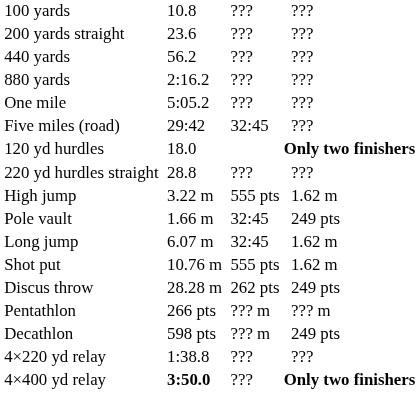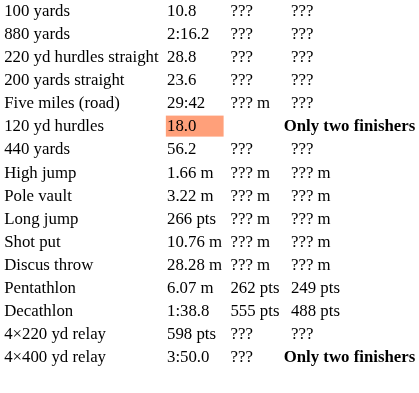 <table>
 <tr>
 <td>100 yards</td>
 <td></td>
 <td>10.8</td>
+<td></td>
+<td>???</td>
+<td></td>
+<td>???</td>
+</tr>
+<tr>
+<td>880 yards</td>
+<td></td>
+<td>2:16.2</td>
+<td></td>
+<td>???</td>
+<td></td>
+<td>???</td>
+</tr>
+<tr>
+<td>220 yd hurdles straight</td>
+<td></td>
+<td>28.8</td>
 <td></td>
 <td>???</td>
 <td></td>
 <td>???</td>
 </tr>
 <tr>
 <td>200 yards straight</td>
 <td></td>
 <td>23.6</td>
 <td></td>
 <td>???</td>
 <td></td>
 <td>???</td>
 </tr>
 <tr>
+<td>Five miles (road)</td>
+<td></td>
+<td>29:42</td>
+<td></td>
+<td>??? m</td>
+<td></td>
+<td>???</td>
+</tr>
+<tr>
+<td>120 yd hurdles</td>
+<td></td>
+<td style="background: lightsalmon;">18.0</td>
+<td></td>
+<td></td>
+<th colspan=2>Only two finishers</th>
+</tr>
+<tr>
 <td>440 yards</td>
 <td></td>
 <td>56.2</td>
 <td></td>
 <td>???</td>
 <td></td>
 <td>???</td>
 </tr>
 <tr>
-<td>880 yards</td>
-<td></td>
-<td>2:16.2</td>
-<td></td>
-<td>???</td>
-<td></td>
-<td>???</td>
-</tr>
-<tr>
-<td>One mile</td>
-<td></td>
-<td>5:05.2</td>
-<td></td>
-<td>???</td>
-<td></td>
-<td>???</td>
-</tr>
-<tr>
-<td>Five miles (road)</td>
-<td></td>
-<td>29:42</td>
-<td></td>
-<td>32:45</td>
-<td></td>
-<td>???</td>
-</tr>
-<tr>
-<td>120 yd hurdles</td>
-<td></td>
-<td>18.0</td>
-<td></td>
-<td></td>
-<th colspan=2>Only two finishers</th>
-</tr>
-<tr>
-<td>220 yd hurdles straight</td>
-<td></td>
-<td>28.8</td>
-<td></td>
-<td>???</td>
-<td></td>
-<td>???</td>
-</tr>
-<tr>
 <td>High jump</td>
 <td></td>
-<td>3.22 m</td>
+<td>1.66 m</td>
 <td></td>
-<td>555 pts</td>
+<td>??? m</td>
 <td></td>
-<td>1.62 m</td>
+<td>??? m</td>
 </tr>
 <tr>
 <td>Pole vault</td>
 <td></td>
-<td>1.66 m</td>
+<td>3.22 m</td>
 <td></td>
-<td>32:45</td>
+<td>??? m</td>
 <td></td>
-<td>249 pts</td>
+<td>??? m</td>
 </tr>
 <tr>
 <td>Long jump</td>
-<td></td>
-<td>6.07 m</td>
-<td></td>
-<td>32:45</td>
-<td></td>
-<td>1.62 m</td>
-</tr>
-<tr>
-<td>Shot put</td>
-<td></td>
-<td>10.76 m</td>
-<td></td>
-<td>555 pts</td>
-<td></td>
-<td>1.62 m</td>
-</tr>
-<tr>
-<td>Discus throw</td>
-<td></td>
-<td>28.28 m</td>
-<td></td>
-<td>262 pts</td>
-<td></td>
-<td>249 pts</td>
-</tr>
-<tr>
-<td>Pentathlon</td>
 <td></td>
 <td>266 pts</td>
 <td></td>
 <td>??? m</td>
 <td></td>
 <td>??? m</td>
 </tr>
 <tr>
-<td>Decathlon</td>
+<td>Shot put</td>
 <td></td>
-<td>598 pts</td>
+<td>10.76 m</td>
 <td></td>
 <td>??? m</td>
+<td></td>
+<td>??? m</td>
+</tr>
+<tr>
+<td>Discus throw</td>
+<td></td>
+<td>28.28 m</td>
+<td></td>
+<td>??? m</td>
+<td></td>
+<td>??? m</td>
+</tr>
+<tr>
+<td>Pentathlon</td>
+<td></td>
+<td>6.07 m</td>
+<td></td>
+<td>262 pts</td>
 <td></td>
 <td>249 pts</td>
 </tr>
 <tr>
+<td>Decathlon</td>
+<td></td>
+<td>1:38.8</td>
+<td></td>
+<td>555 pts</td>
+<td></td>
+<td>488 pts</td>
+</tr>
+<tr>
 <td>4×220 yd relay</td>
 <td></td>
-<td>1:38.8</td>
+<td>598 pts</td>
 <td></td>
 <td>???</td>
 <td></td>
 <td>???</td>
 </tr>
 <tr>
 <td>4×400 yd relay</td>
 <td></td>
-<td><strong>3:50.0</strong></td>
+<td>3:50.0</td>
 <td></td>
 <td>???</td>
 <th colspan=2>Only two finishers</th>
 </tr>
 <tr>
 </tr>
 </table>
